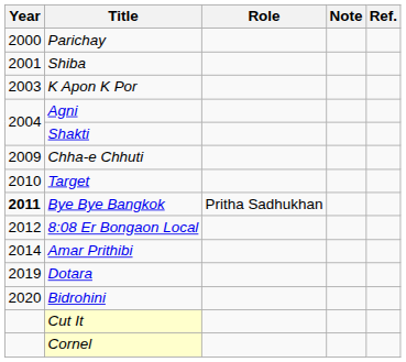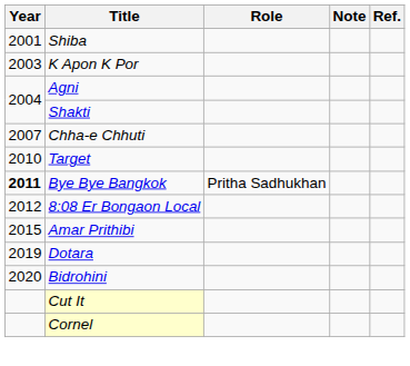 <table class="wikitable sortable">
 <tr>
 <th>Year</th>
 <th>Title</th>
 <th>Role</th>
 <th>Note</th>
 <th>Ref.</th>
-</tr>
-<tr>
-<td>2000</td>
-<td><em>Parichay</em></td>
-<td></td>
-<td></td>
-<td></td>
 </tr>
 <tr>
 <td>2001</td>
 <td><em>Shiba</em></td>
 <td></td>
 <td></td>
 <td></td>
 </tr>
 <tr>
 <td>2003</td>
 <td><em>K Apon K Por</em></td>
 <td></td>
 <td></td>
 <td></td>
 </tr>
 <tr>
 <td rowspan="2">2004</td>
 <td><em><a href='#'>Agni</a></em></td>
 <td></td>
 <td></td>
 <td></td>
 </tr>
 <tr>
 <td><em><a href='#'>Shakti</a></em></td>
 <td></td>
 <td></td>
 <td></td>
 </tr>
 <tr>
-<td>2009</td>
+<td>2007</td>
 <td><em>Chha-e Chhuti</em></td>
 <td></td>
 <td></td>
 <td></td>
 </tr>
 <tr>
 <td>2010</td>
 <td><em><a href='#'>Target</a></em></td>
 <td></td>
 <td></td>
 <td></td>
 </tr>
 <tr>
 <td><strong>2011</strong></td>
 <td><em><a href='#'>Bye Bye Bangkok</a></em></td>
 <td>Pritha Sadhukhan</td>
 <td></td>
 <td></td>
 </tr>
 <tr>
 <td>2012</td>
 <td><em><a href='#'>8:08 Er Bongaon Local</a></em></td>
 <td></td>
 <td></td>
 <td></td>
 </tr>
 <tr>
-<td>2014</td>
+<td>2015</td>
 <td><em><a href='#'>Amar Prithibi</a></em></td>
 <td></td>
 <td></td>
 <td></td>
 </tr>
 <tr>
 <td>2019</td>
 <td><em><a href='#'>Dotara</a></em></td>
 <td></td>
 <td></td>
 <td></td>
 </tr>
 <tr>
 <td>2020</td>
 <td><em><a href='#'>Bidrohini</a></em></td>
 <td></td>
 <td></td>
 <td></td>
 </tr>
 <tr>
 <td></td>
 <td style="background:#ffc;"><em>Cut It</em> </td>
 <td></td>
 <td></td>
 <td></td>
 </tr>
 <tr>
 <td></td>
 <td style="background:#ffc;"><em>Cornel</em> </td>
 <td></td>
 <td></td>
 <td></td>
 </tr>
 </table>
